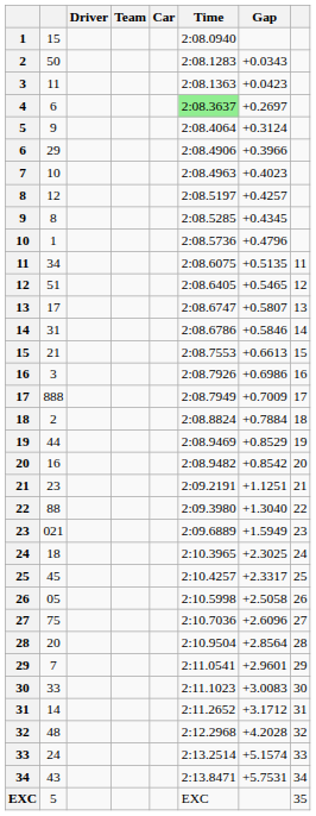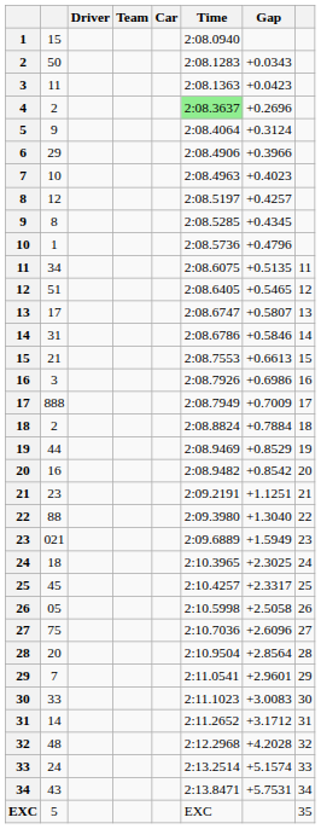 <table class="wikitable" style="font-size: 95%">
 <tr>
 <th></th>
 <th></th>
 <th>Driver</th>
 <th>Team</th>
 <th>Car</th>
 <th>Time</th>
 <th>Gap</th>
 <th></th>
 </tr>
 <tr>
 <th>1</th>
 <td align="center">15</td>
 <td></td>
 <td></td>
 <td></td>
 <td>2:08.0940</td>
 <td></td>
 <td align="center"></td>
 </tr>
 <tr>
 <th>2</th>
 <td align="center">50</td>
 <td></td>
 <td></td>
 <td></td>
 <td>2:08.1283</td>
 <td>+0.0343</td>
 <td align="center"></td>
 </tr>
 <tr>
 <th>3</th>
 <td align="center">11</td>
 <td></td>
 <td></td>
 <td></td>
 <td>2:08.1363</td>
 <td>+0.0423</td>
 <td align="center"></td>
 </tr>
 <tr>
 <th>4</th>
-<td align="center">6</td>
+<td align="center">2</td>
 <td></td>
 <td></td>
 <td></td>
 <td style="background: lightgreen;">2:08.3637</td>
-<td>+0.2697</td>
+<td>+0.2696</td>
 <td align="center"></td>
 </tr>
 <tr>
 <th>5</th>
 <td align="center">9</td>
 <td></td>
 <td></td>
 <td></td>
 <td>2:08.4064</td>
 <td>+0.3124</td>
 <td align="center"></td>
 </tr>
 <tr>
 <th>6</th>
 <td align="center">29</td>
 <td></td>
 <td></td>
 <td></td>
 <td>2:08.4906</td>
 <td>+0.3966</td>
 <td align="center"></td>
 </tr>
 <tr>
 <th>7</th>
 <td align="center">10</td>
 <td></td>
 <td></td>
 <td></td>
 <td>2:08.4963</td>
 <td>+0.4023</td>
 <td align="center"></td>
 </tr>
 <tr>
 <th>8</th>
 <td align="center">12</td>
 <td></td>
 <td></td>
 <td></td>
 <td>2:08.5197</td>
 <td>+0.4257</td>
 <td align="center"></td>
 </tr>
 <tr>
 <th>9</th>
 <td align="center">8</td>
 <td></td>
 <td></td>
 <td></td>
 <td>2:08.5285</td>
 <td>+0.4345</td>
 <td align="center"></td>
 </tr>
 <tr>
 <th>10</th>
 <td align="center">1</td>
 <td></td>
 <td></td>
 <td></td>
 <td>2:08.5736</td>
 <td>+0.4796</td>
 <td align="center"></td>
 </tr>
 <tr>
 <th>11</th>
 <td align="center">34</td>
 <td></td>
 <td></td>
 <td></td>
 <td>2:08.6075</td>
 <td>+0.5135</td>
 <td align="center">11</td>
 </tr>
 <tr>
 <th>12</th>
 <td align="center">51</td>
 <td></td>
 <td></td>
 <td></td>
 <td>2:08.6405</td>
 <td>+0.5465</td>
 <td align="center">12</td>
 </tr>
 <tr>
 <th>13</th>
 <td align="center">17</td>
 <td></td>
 <td></td>
 <td></td>
 <td>2:08.6747</td>
 <td>+0.5807</td>
 <td align="center">13</td>
 </tr>
 <tr>
 <th>14</th>
 <td align="center">31</td>
 <td></td>
 <td></td>
 <td></td>
 <td>2:08.6786</td>
 <td>+0.5846</td>
 <td align="center">14</td>
 </tr>
 <tr>
 <th>15</th>
 <td align="center">21</td>
 <td></td>
 <td></td>
 <td></td>
 <td>2:08.7553</td>
 <td>+0.6613</td>
 <td align="center">15</td>
 </tr>
 <tr>
 <th>16</th>
 <td align="center">3</td>
 <td></td>
 <td></td>
 <td></td>
 <td>2:08.7926</td>
 <td>+0.6986</td>
 <td align="center">16</td>
 </tr>
 <tr>
 <th>17</th>
 <td align="center">888</td>
 <td></td>
 <td></td>
 <td></td>
 <td>2:08.7949</td>
 <td>+0.7009</td>
 <td align="center">17</td>
 </tr>
 <tr>
 <th>18</th>
 <td align="center">2</td>
 <td></td>
 <td></td>
 <td></td>
 <td>2:08.8824</td>
 <td>+0.7884</td>
 <td align="center">18</td>
 </tr>
 <tr>
 <th>19</th>
 <td align="center">44</td>
 <td></td>
 <td></td>
 <td></td>
 <td>2:08.9469</td>
 <td>+0.8529</td>
 <td align="center">19</td>
 </tr>
 <tr>
 <th>20</th>
 <td align="center">16</td>
 <td></td>
 <td></td>
 <td></td>
 <td>2:08.9482</td>
 <td>+0.8542</td>
 <td align="center">20</td>
 </tr>
 <tr>
 <th>21</th>
 <td align="center">23</td>
 <td></td>
 <td></td>
 <td></td>
 <td>2:09.2191</td>
 <td>+1.1251</td>
 <td align="center">21</td>
 </tr>
 <tr>
 <th>22</th>
 <td align="center">88</td>
 <td></td>
 <td></td>
 <td></td>
 <td>2:09.3980</td>
 <td>+1.3040</td>
 <td align="center">22</td>
 </tr>
 <tr>
 <th>23</th>
 <td align="center">021</td>
 <td></td>
 <td></td>
 <td></td>
 <td>2:09.6889</td>
 <td>+1.5949</td>
 <td align="center">23</td>
 </tr>
 <tr>
 <th>24</th>
 <td align="center">18</td>
 <td></td>
 <td></td>
 <td></td>
 <td>2:10.3965</td>
 <td>+2.3025</td>
 <td align="center">24</td>
 </tr>
 <tr>
 <th>25</th>
 <td align="center">45</td>
 <td></td>
 <td></td>
 <td></td>
 <td>2:10.4257</td>
 <td>+2.3317</td>
 <td align="center">25</td>
 </tr>
 <tr>
 <th>26</th>
 <td align="center">05</td>
 <td></td>
 <td></td>
 <td></td>
 <td>2:10.5998</td>
 <td>+2.5058</td>
 <td align="center">26</td>
 </tr>
 <tr>
 <th>27</th>
 <td align="center">75</td>
 <td></td>
 <td></td>
 <td></td>
 <td>2:10.7036</td>
 <td>+2.6096</td>
 <td align="center">27</td>
 </tr>
 <tr>
 <th>28</th>
 <td align="center">20</td>
 <td></td>
 <td></td>
 <td></td>
 <td>2:10.9504</td>
 <td>+2.8564</td>
 <td align="center">28</td>
 </tr>
 <tr>
 <th>29</th>
 <td align="center">7</td>
 <td></td>
 <td></td>
 <td></td>
 <td>2:11.0541</td>
 <td>+2.9601</td>
 <td align="center">29</td>
 </tr>
 <tr>
 <th>30</th>
 <td align="center">33</td>
 <td></td>
 <td></td>
 <td></td>
 <td>2:11.1023</td>
 <td>+3.0083</td>
 <td align="center">30</td>
 </tr>
 <tr>
 <th>31</th>
 <td align="center">14</td>
 <td></td>
 <td></td>
 <td></td>
 <td>2:11.2652</td>
 <td>+3.1712</td>
 <td align="center">31</td>
 </tr>
 <tr>
 <th>32</th>
 <td align="center">48</td>
 <td></td>
 <td></td>
 <td></td>
 <td>2:12.2968</td>
 <td>+4.2028</td>
 <td align="center">32</td>
 </tr>
 <tr>
 <th>33</th>
 <td align="center">24</td>
 <td></td>
 <td></td>
 <td></td>
 <td>2:13.2514</td>
 <td>+5.1574</td>
 <td align="center">33</td>
 </tr>
 <tr>
 <th>34</th>
 <td align="center">43</td>
 <td></td>
 <td></td>
 <td></td>
 <td>2:13.8471</td>
 <td>+5.7531</td>
 <td align="center">34</td>
 </tr>
 <tr>
 <th>EXC</th>
 <td align="center">5</td>
 <td></td>
 <td></td>
 <td></td>
 <td>EXC</td>
 <td></td>
 <td align="center">35</td>
 </tr>
 </table>
